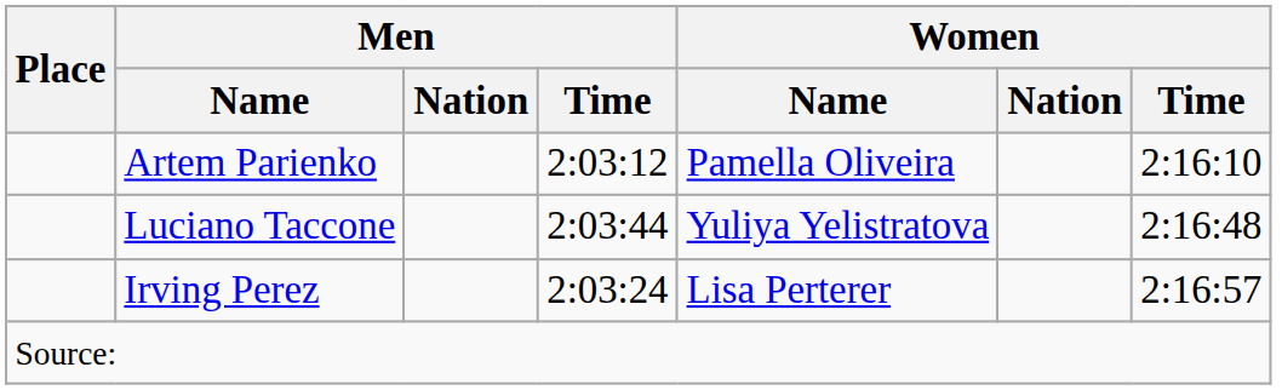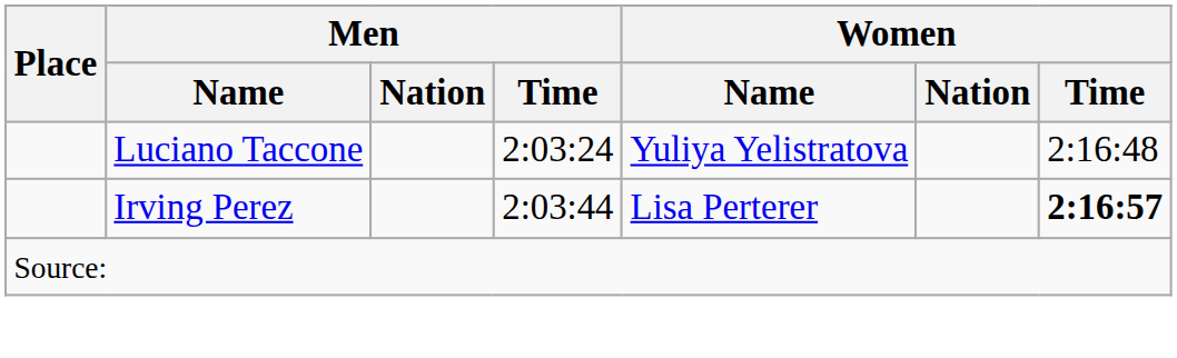 <table class="wikitable">
 <tr>
 <th rowspan="2">Place</th>
 <th colspan="3">Men</th>
 <th colspan="3">Women</th>
 </tr>
 <tr>
 <th>Name</th>
 <th>Nation</th>
 <th>Time</th>
 <th>Name</th>
 <th>Nation</th>
 <th>Time</th>
 </tr>
 <tr>
 <td align="center"></td>
-<td><a href='#'>Artem Parienko</a></td>
-<td></td>
-<td>2:03:12</td>
-<td><a href='#'>Pamella Oliveira</a></td>
-<td></td>
-<td>2:16:10</td>
-</tr>
-<tr>
-<td align="center"></td>
 <td><a href='#'>Luciano Taccone</a></td>
 <td></td>
-<td>2:03:44</td>
+<td>2:03:24</td>
 <td><a href='#'>Yuliya Yelistratova</a></td>
 <td></td>
 <td>2:16:48</td>
 </tr>
 <tr>
 <td align="center"></td>
 <td><a href='#'>Irving Perez</a></td>
 <td></td>
-<td>2:03:24</td>
+<td>2:03:44</td>
 <td><a href='#'>Lisa Perterer</a></td>
 <td></td>
-<td>2:16:57</td>
+<td><strong>2:16:57</strong></td>
 </tr>
 <tr>
 <td colspan="7"><small>Source:</small></td>
 </tr>
 </table>
